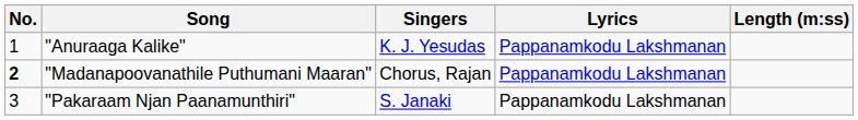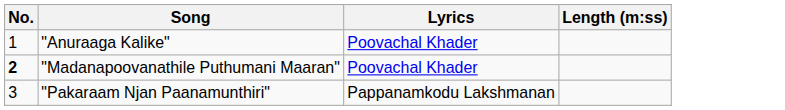 <table class="wikitable" style="font-size:95%;">
 <tr>
 <th>No.</th>
 <th>Song</th>
-<th>Singers</th>
 <th>Lyrics</th>
 <th>Length (m:ss)</th>
 </tr>
 <tr>
 <td>1</td>
 <td>"Anuraaga Kalike"</td>
-<td><a href='#'>K. J. Yesudas</a></td>
-<td><a href='#'>Pappanamkodu Lakshmanan</a></td>
+<td><a href='#'>Poovachal Khader</a></td>
 <td></td>
 </tr>
 <tr>
 <td><strong>2</strong></td>
 <td>"Madanapoovanathile Puthumani Maaran"</td>
-<td>Chorus, Rajan</td>
-<td><a href='#'>Pappanamkodu Lakshmanan</a></td>
+<td><a href='#'>Poovachal Khader</a></td>
 <td></td>
 </tr>
 <tr>
 <td>3</td>
 <td>"Pakaraam Njan Paanamunthiri"</td>
-<td><a href='#'>S. Janaki</a></td>
 <td>Pappanamkodu Lakshmanan</td>
 <td></td>
 </tr>
 </table>
